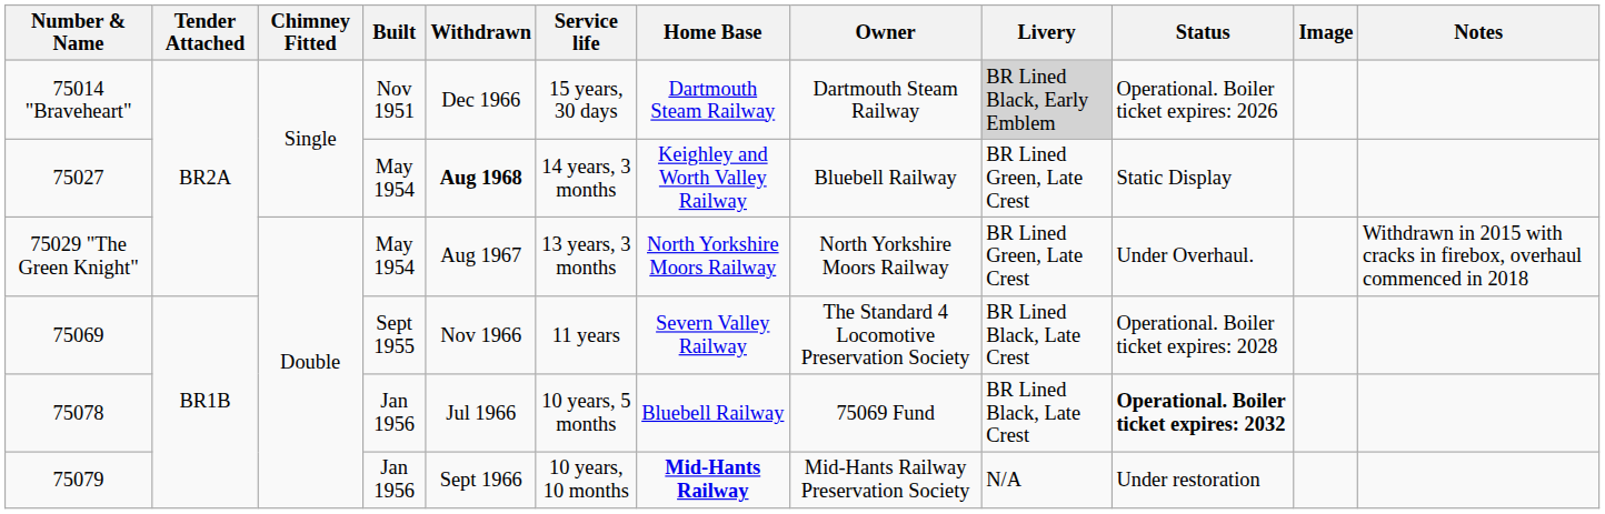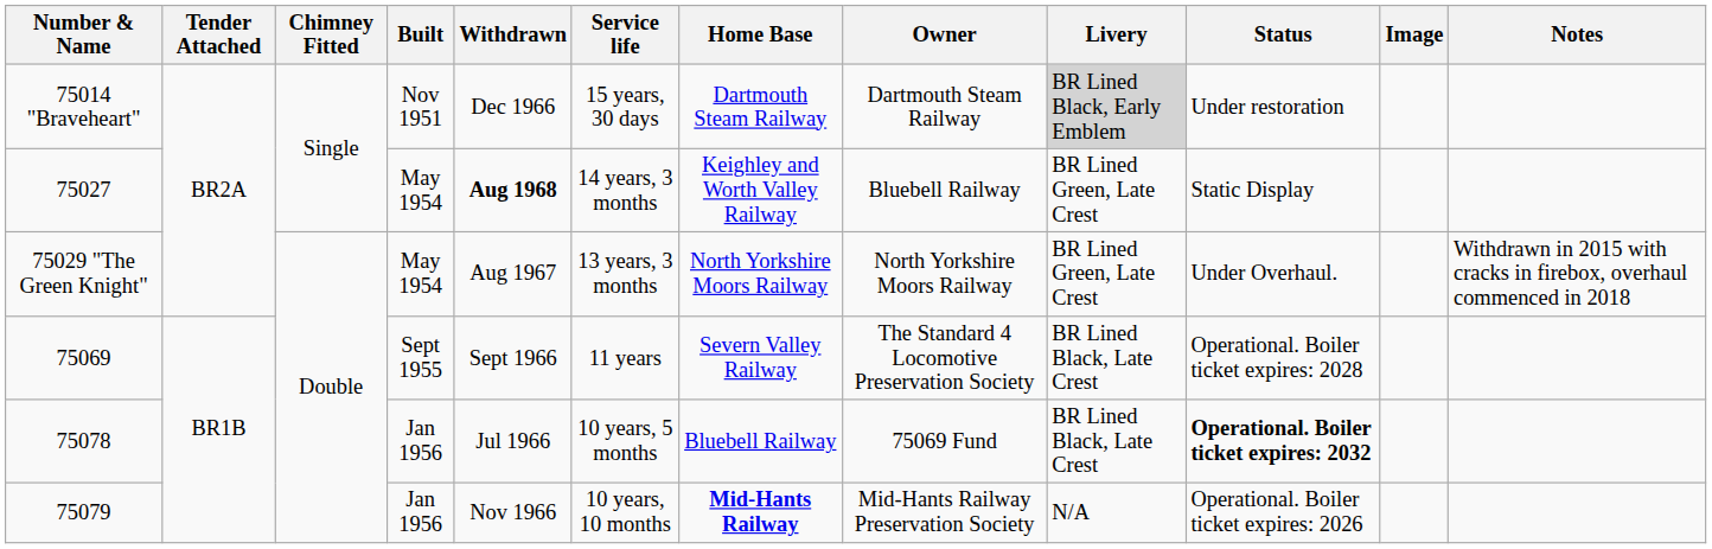 <table class="wikitable" style="clear:both;">
 <tr>
 <th align=center>Number & Name</th>
 <th align=center>Tender Attached</th>
 <th align=center>Chimney Fitted</th>
 <th align=center>Built</th>
 <th align=center>Withdrawn</th>
 <th align=center>Service life</th>
 <th align=center>Home Base</th>
 <th align=center>Owner</th>
 <th align=center>Livery</th>
 <th align=center>Status</th>
 <th align=center>Image </th>
 <th align=center>Notes</th>
 </tr>
 <tr>
 <td align=center>75014 "Braveheart"</td>
 <td rowspan="3" style="text-align:center;">BR2A</td>
 <td rowspan="2" style="text-align:center;">Single</td>
 <td align=center>Nov 1951</td>
 <td align=center>Dec 1966</td>
 <td align=center>15 years, 30 days</td>
 <td align=center><a href='#'>Dartmouth Steam Railway</a></td>
 <td align=center>Dartmouth Steam Railway</td>
 <td align=left style="background: lightgrey;">BR Lined Black, Early Emblem</td>
-<td align=left>Operational. Boiler ticket expires: 2026 </td>
+<td align=left>Under restoration </td>
 <td align=center></td>
 <td align=left></td>
 </tr>
 <tr>
 <td align=center>75027</td>
 <td align=center>May 1954</td>
 <td align=center><strong>Aug 1968</strong></td>
 <td align=center>14 years, 3 months</td>
 <td align=center><a href='#'>Keighley and Worth Valley Railway</a></td>
 <td align=center>Bluebell Railway</td>
 <td align=left>BR Lined Green, Late Crest</td>
 <td align=left>Static Display </td>
 <td align=center></td>
 <td align=left></td>
 </tr>
 <tr>
 <td align=center>75029 "The Green Knight"</td>
 <td rowspan="4" style="text-align:center;">Double</td>
 <td align=center>May 1954</td>
 <td align=center>Aug 1967</td>
 <td align=center>13 years, 3 months</td>
 <td align=center><a href='#'>North Yorkshire Moors Railway</a></td>
 <td align=center>North Yorkshire Moors Railway</td>
 <td align=left>BR Lined Green, Late Crest</td>
 <td align=left>Under Overhaul.</td>
 <td align=center></td>
 <td align=left>Withdrawn in 2015 with cracks in firebox, overhaul commenced in 2018 </td>
 </tr>
 <tr>
 <td align=center>75069</td>
 <td rowspan="3" style="text-align:center;">BR1B</td>
 <td align=center>Sept 1955</td>
-<td align=center>Nov 1966</td>
+<td align=center>Sept 1966</td>
 <td align=center>11 years</td>
 <td align=center><a href='#'>Severn Valley Railway</a></td>
 <td align=center>The Standard 4 Locomotive Preservation Society</td>
 <td align=left>BR Lined Black, Late Crest</td>
 <td align=left>Operational. Boiler ticket expires: 2028 </td>
 <td align=center></td>
 <td align=left></td>
 </tr>
 <tr>
 <td align=center>75078</td>
 <td align=center>Jan 1956</td>
 <td align=center>Jul 1966</td>
 <td align=center>10 years, 5 months</td>
 <td align=center><a href='#'>Bluebell Railway</a></td>
 <td align=center>75069 Fund</td>
 <td align=left>BR Lined Black, Late Crest</td>
 <td align=left><strong>Operational. Boiler ticket expires: 2032 </strong></td>
 <td align=center></td>
 <td align=left></td>
 </tr>
 <tr>
 <td align=center>75079</td>
 <td align=center>Jan 1956</td>
-<td align=center>Sept 1966</td>
+<td align=center>Nov 1966</td>
 <td align=center>10 years, 10 months</td>
 <td align=center><strong><a href='#'>Mid-Hants Railway</a></strong></td>
 <td align=center>Mid-Hants Railway Preservation Society</td>
 <td align=left>N/A</td>
-<td align=left>Under restoration </td>
+<td align=left>Operational. Boiler ticket expires: 2026 </td>
 <td align=center></td>
 <td align=left></td>
 </tr>
 </table>
